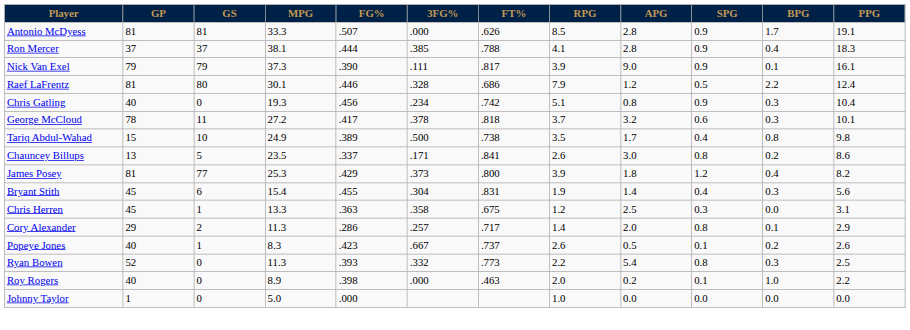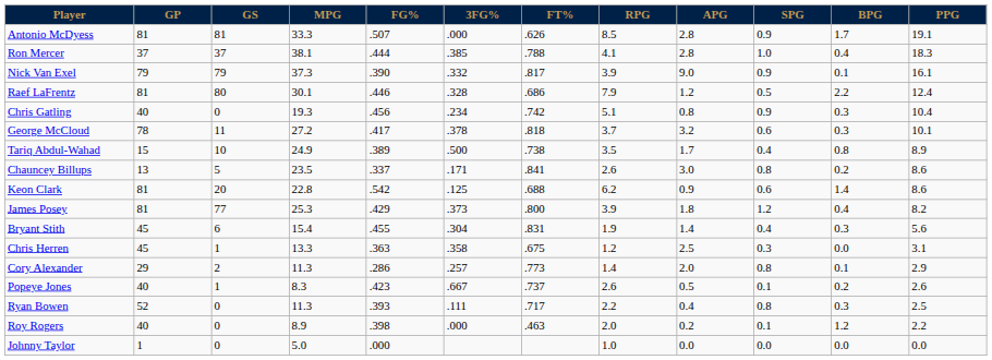 <table class="wikitable sortable" style="font-size: 90%">
 <tr>
 <th style="background:#002147;color:#C39953;" width="10%">Player</th>
 <th style="background:#002147;color:#C39953;" width="6%">GP</th>
 <th style="background:#002147;color:#C39953;" width="6%">GS</th>
 <th style="background:#002147;color:#C39953;" width="6%">MPG</th>
 <th style="background:#002147;color:#C39953;" width="6%">FG%</th>
 <th style="background:#002147;color:#C39953;" width="6%">3FG%</th>
 <th style="background:#002147;color:#C39953;" width="6%">FT%</th>
 <th style="background:#002147;color:#C39953;" width="6%">RPG</th>
 <th style="background:#002147;color:#C39953;" width="6%">APG</th>
 <th style="background:#002147;color:#C39953;" width="6%">SPG</th>
 <th style="background:#002147;color:#C39953;" width="6%">BPG</th>
 <th style="background:#002147;color:#C39953;" width="6%">PPG</th>
 </tr>
 <tr>
 <td><a href='#'>Antonio McDyess</a></td>
 <td>81</td>
 <td>81</td>
 <td>33.3</td>
 <td>.507</td>
 <td>.000</td>
 <td>.626</td>
 <td>8.5</td>
 <td>2.8</td>
 <td>0.9</td>
 <td>1.7</td>
 <td>19.1</td>
 </tr>
 <tr>
 <td><a href='#'>Ron Mercer</a></td>
 <td>37</td>
 <td>37</td>
 <td>38.1</td>
 <td>.444</td>
 <td>.385</td>
 <td>.788</td>
 <td>4.1</td>
 <td>2.8</td>
-<td>0.9</td>
+<td>1.0</td>
 <td>0.4</td>
 <td>18.3</td>
 </tr>
 <tr>
 <td><a href='#'>Nick Van Exel</a></td>
 <td>79</td>
 <td>79</td>
 <td>37.3</td>
 <td>.390</td>
-<td>.111</td>
+<td>.332</td>
 <td>.817</td>
 <td>3.9</td>
 <td>9.0</td>
 <td>0.9</td>
 <td>0.1</td>
 <td>16.1</td>
 </tr>
 <tr>
 <td><a href='#'>Raef LaFrentz</a></td>
 <td>81</td>
 <td>80</td>
 <td>30.1</td>
 <td>.446</td>
 <td>.328</td>
 <td>.686</td>
 <td>7.9</td>
 <td>1.2</td>
 <td>0.5</td>
 <td>2.2</td>
 <td>12.4</td>
 </tr>
 <tr>
 <td><a href='#'>Chris Gatling</a></td>
 <td>40</td>
 <td>0</td>
 <td>19.3</td>
 <td>.456</td>
 <td>.234</td>
 <td>.742</td>
 <td>5.1</td>
 <td>0.8</td>
 <td>0.9</td>
 <td>0.3</td>
 <td>10.4</td>
 </tr>
 <tr>
 <td><a href='#'>George McCloud</a></td>
 <td>78</td>
 <td>11</td>
 <td>27.2</td>
 <td>.417</td>
 <td>.378</td>
 <td>.818</td>
 <td>3.7</td>
 <td>3.2</td>
 <td>0.6</td>
 <td>0.3</td>
 <td>10.1</td>
 </tr>
 <tr>
 <td><a href='#'>Tariq Abdul-Wahad</a></td>
 <td>15</td>
 <td>10</td>
 <td>24.9</td>
 <td>.389</td>
 <td>.500</td>
 <td>.738</td>
 <td>3.5</td>
 <td>1.7</td>
 <td>0.4</td>
 <td>0.8</td>
-<td>9.8</td>
+<td>8.9</td>
 </tr>
 <tr>
 <td><a href='#'>Chauncey Billups</a></td>
 <td>13</td>
 <td>5</td>
 <td>23.5</td>
 <td>.337</td>
 <td>.171</td>
 <td>.841</td>
 <td>2.6</td>
 <td>3.0</td>
 <td>0.8</td>
 <td>0.2</td>
+<td>8.6</td>
+</tr>
+<tr>
+<td><a href='#'>Keon Clark</a></td>
+<td>81</td>
+<td>20</td>
+<td>22.8</td>
+<td>.542</td>
+<td>.125</td>
+<td>.688</td>
+<td>6.2</td>
+<td>0.9</td>
+<td>0.6</td>
+<td>1.4</td>
 <td>8.6</td>
 </tr>
 <tr>
 <td><a href='#'>James Posey</a></td>
 <td>81</td>
 <td>77</td>
 <td>25.3</td>
 <td>.429</td>
 <td>.373</td>
 <td>.800</td>
 <td>3.9</td>
 <td>1.8</td>
 <td>1.2</td>
 <td>0.4</td>
 <td>8.2</td>
 </tr>
 <tr>
 <td><a href='#'>Bryant Stith</a></td>
 <td>45</td>
 <td>6</td>
 <td>15.4</td>
 <td>.455</td>
 <td>.304</td>
 <td>.831</td>
 <td>1.9</td>
 <td>1.4</td>
 <td>0.4</td>
 <td>0.3</td>
 <td>5.6</td>
 </tr>
 <tr>
 <td><a href='#'>Chris Herren</a></td>
 <td>45</td>
 <td>1</td>
 <td>13.3</td>
 <td>.363</td>
 <td>.358</td>
 <td>.675</td>
 <td>1.2</td>
 <td>2.5</td>
 <td>0.3</td>
 <td>0.0</td>
 <td>3.1</td>
 </tr>
 <tr>
 <td><a href='#'>Cory Alexander</a></td>
 <td>29</td>
 <td>2</td>
 <td>11.3</td>
 <td>.286</td>
 <td>.257</td>
-<td>.717</td>
+<td>.773</td>
 <td>1.4</td>
 <td>2.0</td>
 <td>0.8</td>
 <td>0.1</td>
 <td>2.9</td>
 </tr>
 <tr>
 <td><a href='#'>Popeye Jones</a></td>
 <td>40</td>
 <td>1</td>
 <td>8.3</td>
 <td>.423</td>
 <td>.667</td>
 <td>.737</td>
 <td>2.6</td>
 <td>0.5</td>
 <td>0.1</td>
 <td>0.2</td>
 <td>2.6</td>
 </tr>
 <tr>
 <td><a href='#'>Ryan Bowen</a></td>
 <td>52</td>
 <td>0</td>
 <td>11.3</td>
 <td>.393</td>
-<td>.332</td>
-<td>.773</td>
+<td>.111</td>
+<td>.717</td>
 <td>2.2</td>
-<td>5.4</td>
+<td>0.4</td>
 <td>0.8</td>
 <td>0.3</td>
 <td>2.5</td>
 </tr>
 <tr>
 <td><a href='#'>Roy Rogers</a></td>
 <td>40</td>
 <td>0</td>
 <td>8.9</td>
 <td>.398</td>
 <td>.000</td>
 <td>.463</td>
 <td>2.0</td>
 <td>0.2</td>
 <td>0.1</td>
-<td>1.0</td>
+<td>1.2</td>
 <td>2.2</td>
 </tr>
 <tr>
 <td><a href='#'>Johnny Taylor</a></td>
 <td>1</td>
 <td>0</td>
 <td>5.0</td>
 <td>.000</td>
 <td></td>
 <td></td>
 <td>1.0</td>
 <td>0.0</td>
 <td>0.0</td>
 <td>0.0</td>
 <td>0.0</td>
 </tr>
 </table>
